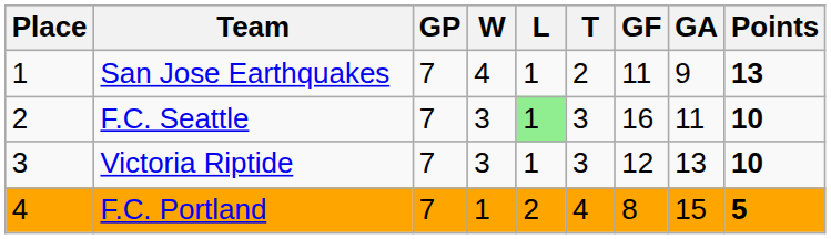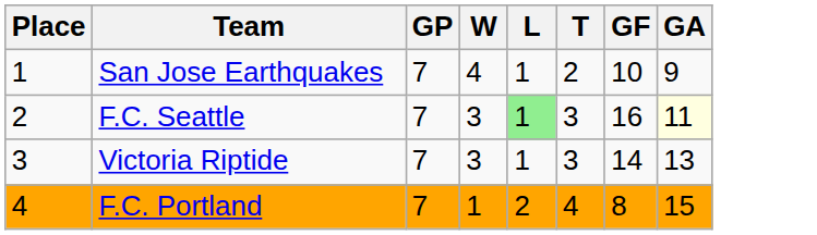 <table class="wikitable">
 <tr>
 <th>Place</th>
 <th width="170">Team</th>
 <th width="20">GP</th>
 <th width="20">W</th>
 <th width="20">L</th>
 <th width="20">T</th>
 <th width="20">GF</th>
 <th width="20">GA</th>
-<th>Points</th>
 </tr>
 <tr>
 <td>1</td>
 <td><a href='#'>San Jose Earthquakes</a></td>
 <td>7</td>
 <td>4</td>
 <td>1</td>
 <td>2</td>
-<td>11</td>
+<td>10</td>
 <td>9</td>
-<td><strong>13</strong></td>
 </tr>
 <tr>
 <td>2</td>
 <td><a href='#'>F.C. Seattle</a></td>
 <td>7</td>
 <td>3</td>
 <td style="background: lightgreen;">1</td>
 <td>3</td>
 <td>16</td>
-<td>11</td>
-<td><strong>10</strong></td>
+<td style="background: lightyellow;">11</td>
 </tr>
 <tr>
 <td>3</td>
 <td><a href='#'>Victoria Riptide</a></td>
 <td>7</td>
 <td>3</td>
 <td>1</td>
 <td>3</td>
-<td>12</td>
+<td>14</td>
 <td>13</td>
-<td><strong>10</strong></td>
 </tr>
 <tr bgcolor=#FFA500>
 <td>4</td>
 <td><a href='#'>F.C. Portland</a></td>
 <td>7</td>
 <td>1</td>
 <td>2</td>
 <td>4</td>
 <td>8</td>
 <td>15</td>
-<td><strong>5</strong></td>
 </tr>
 </table>
